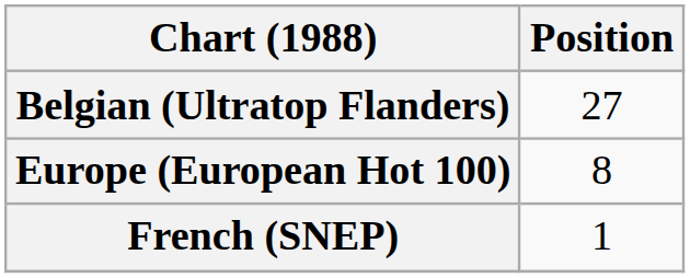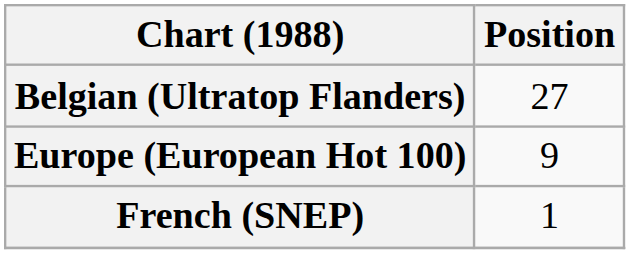 <table class="wikitable sortable plainrowheaders">
 <tr>
 <th>Chart (1988)</th>
 <th>Position</th>
 </tr>
 <tr>
 <th scope="row">Belgian (Ultratop Flanders)</th>
 <td align="center">27</td>
 </tr>
 <tr>
 <th scope="row">Europe (European Hot 100)</th>
-<td align="center">8</td>
+<td align="center">9</td>
 </tr>
 <tr>
 <th scope="row">French (SNEP)</th>
 <td align="center">1</td>
 </tr>
 <tr>
 </tr>
 </table>
